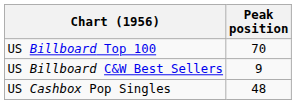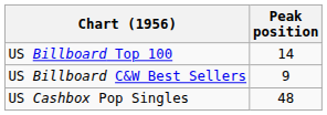 <table class="wikitable sortable">
 <tr>
 <th>Chart (1956)</th>
 <th>Peak<br>position</th>
 </tr>
 <tr>
 <td align="left">US <a href='#'><em>Billboard</em> Top 100</a></td>
-<td align="center">70</td>
+<td align="center">14</td>
 </tr>
 <tr>
 <td align="left">US <em>Billboard</em> <a href='#'>C&W Best Sellers</a></td>
 <td align="center">9</td>
 </tr>
 <tr>
 <td align="left">US <em>Cashbox</em> Pop Singles</td>
 <td align="center">48</td>
 </tr>
 </table>
